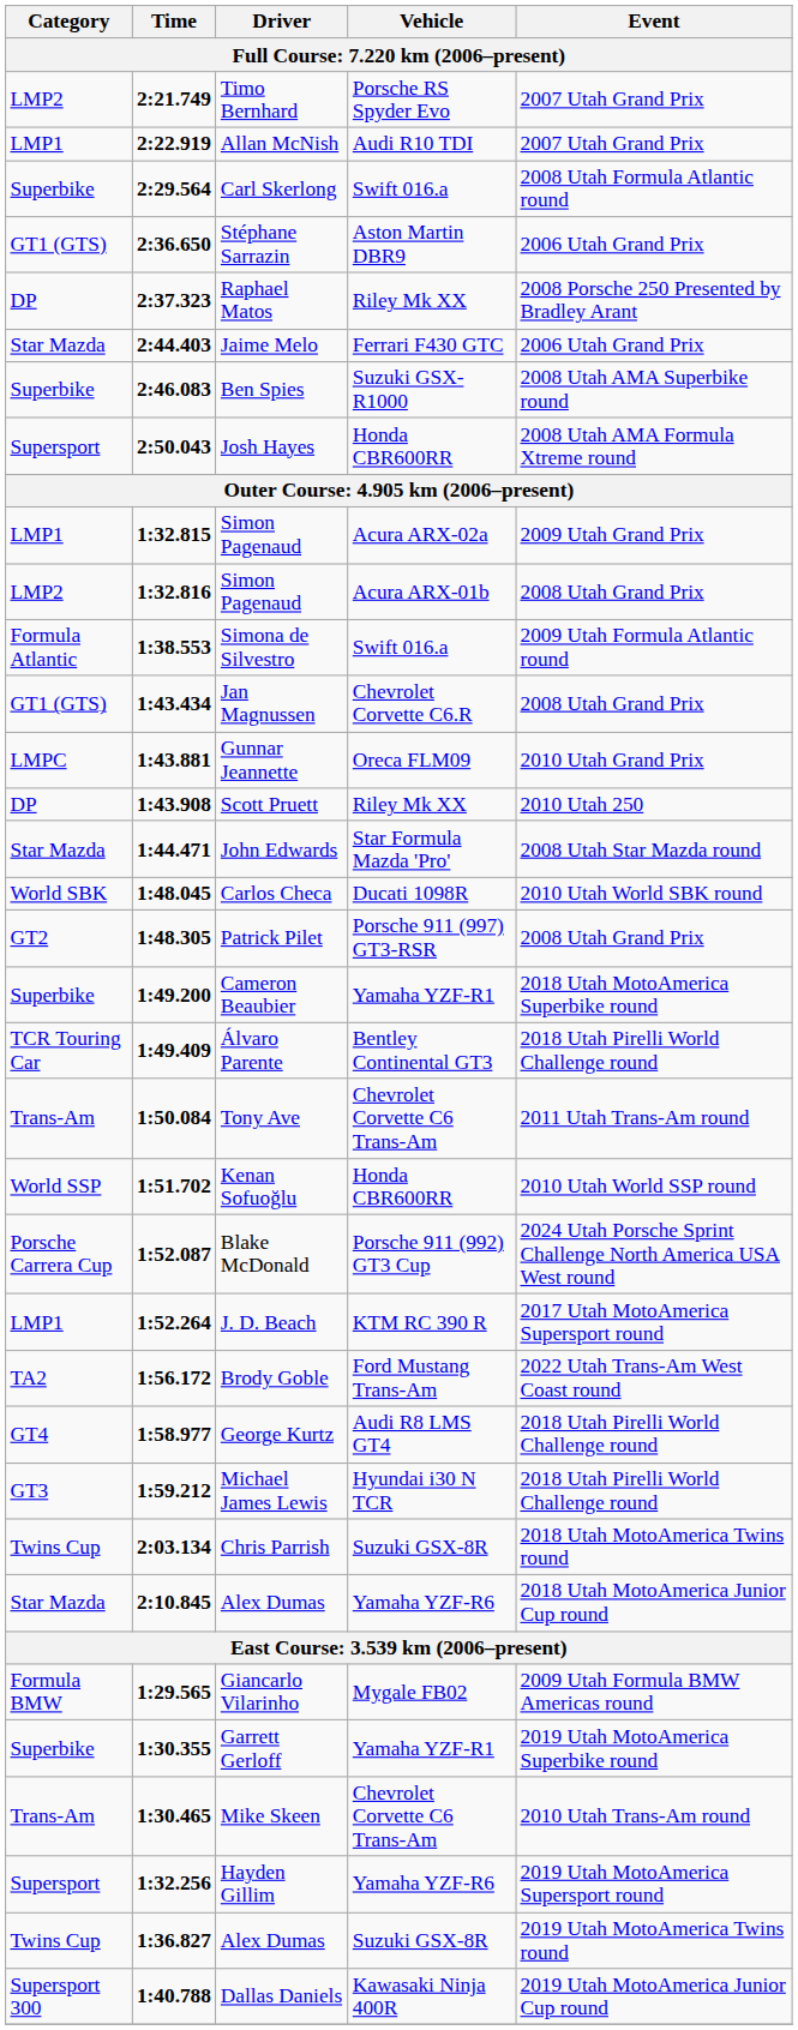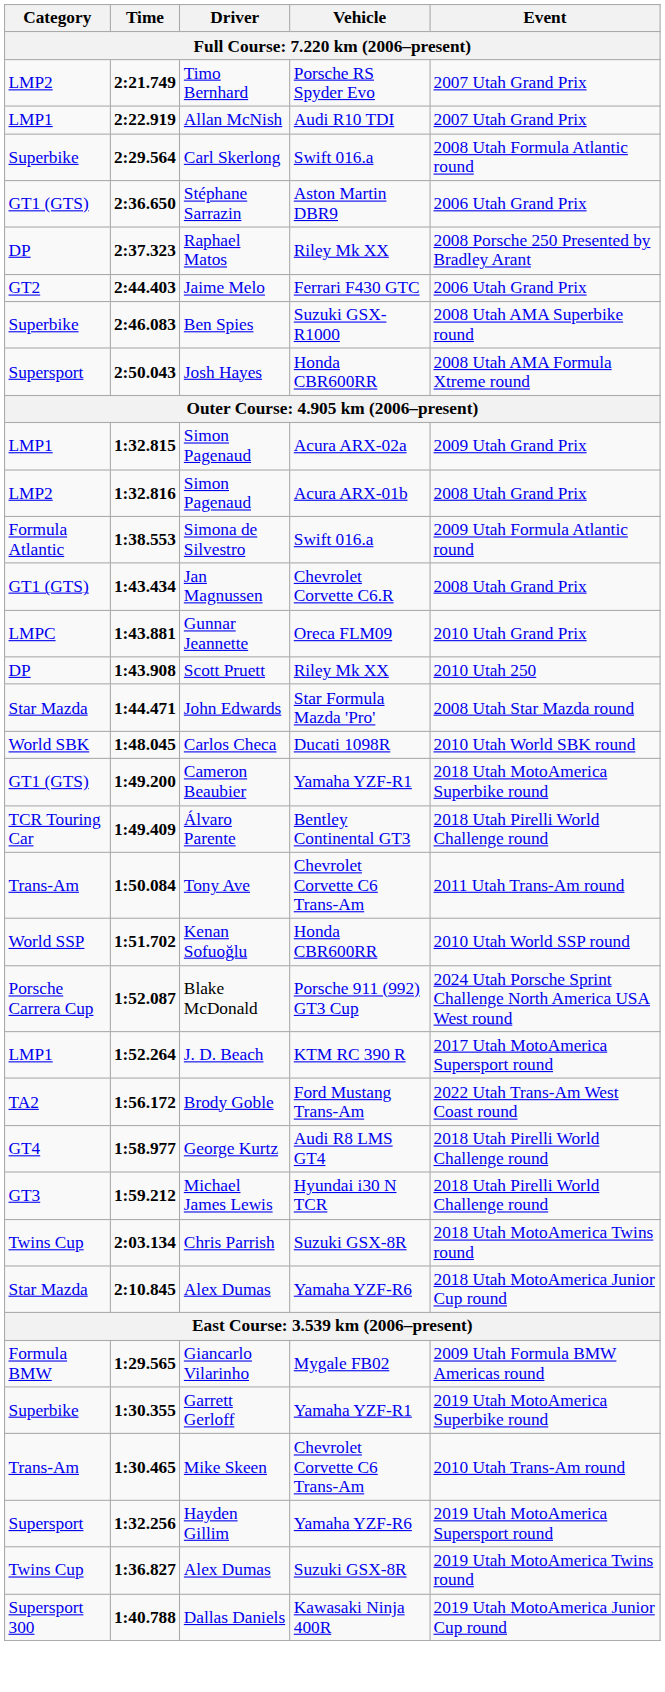 <table class="wikitable">
 <tr>
 <th>Category</th>
 <th>Time</th>
 <th>Driver</th>
 <th>Vehicle</th>
 <th>Event</th>
 </tr>
 <tr>
 <th colspan=5>Full Course: 7.220 km (2006–present)</th>
 </tr>
 <tr>
 <td><a href='#'>LMP2</a></td>
 <td><strong>2:21.749</strong></td>
 <td><a href='#'>Timo Bernhard</a></td>
 <td><a href='#'>Porsche RS Spyder Evo</a></td>
 <td><a href='#'>2007 Utah Grand Prix</a></td>
 </tr>
 <tr>
 <td><a href='#'>LMP1</a></td>
 <td><strong>2:22.919</strong></td>
 <td><a href='#'>Allan McNish</a></td>
 <td><a href='#'>Audi R10 TDI</a></td>
 <td><a href='#'>2007 Utah Grand Prix</a></td>
 </tr>
 <tr>
 <td><a href='#'>Superbike</a></td>
 <td><strong>2:29.564</strong></td>
 <td><a href='#'>Carl Skerlong</a></td>
 <td><a href='#'>Swift 016.a</a></td>
 <td><a href='#'>2008 Utah Formula Atlantic round</a></td>
 </tr>
 <tr>
 <td><a href='#'>GT1 (GTS)</a></td>
 <td><strong>2:36.650</strong></td>
 <td><a href='#'>Stéphane Sarrazin</a></td>
 <td><a href='#'>Aston Martin DBR9</a></td>
 <td><a href='#'>2006 Utah Grand Prix</a></td>
 </tr>
 <tr>
 <td><a href='#'>DP</a></td>
 <td><strong>2:37.323</strong></td>
 <td><a href='#'>Raphael Matos</a></td>
 <td><a href='#'>Riley Mk XX</a></td>
 <td><a href='#'>2008 Porsche 250 Presented by Bradley Arant</a></td>
 </tr>
 <tr>
-<td><a href='#'>Star Mazda</a></td>
+<td><a href='#'>GT2</a></td>
 <td><strong>2:44.403</strong></td>
 <td><a href='#'>Jaime Melo</a></td>
 <td><a href='#'>Ferrari F430 GTC</a></td>
 <td><a href='#'>2006 Utah Grand Prix</a></td>
 </tr>
 <tr>
 <td><a href='#'>Superbike</a></td>
 <td><strong>2:46.083</strong></td>
 <td><a href='#'>Ben Spies</a></td>
 <td><a href='#'>Suzuki GSX-R1000</a></td>
 <td><a href='#'>2008 Utah AMA Superbike round</a></td>
 </tr>
 <tr>
 <td><a href='#'>Supersport</a></td>
 <td><strong>2:50.043</strong></td>
 <td><a href='#'>Josh Hayes</a></td>
 <td><a href='#'>Honda CBR600RR</a></td>
 <td><a href='#'>2008 Utah AMA Formula Xtreme round</a></td>
 </tr>
 <tr>
 <th colspan=5>Outer Course: 4.905 km (2006–present)</th>
 </tr>
 <tr>
 <td><a href='#'>LMP1</a></td>
 <td><strong>1:32.815</strong></td>
 <td><a href='#'>Simon Pagenaud</a></td>
 <td><a href='#'>Acura ARX-02a</a></td>
 <td><a href='#'>2009 Utah Grand Prix</a></td>
 </tr>
 <tr>
 <td><a href='#'>LMP2</a></td>
 <td><strong>1:32.816</strong></td>
 <td><a href='#'>Simon Pagenaud</a></td>
 <td><a href='#'>Acura ARX-01b</a></td>
 <td><a href='#'>2008 Utah Grand Prix</a></td>
 </tr>
 <tr>
 <td><a href='#'>Formula Atlantic</a></td>
 <td><strong>1:38.553</strong></td>
 <td><a href='#'>Simona de Silvestro</a></td>
 <td><a href='#'>Swift 016.a</a></td>
 <td><a href='#'>2009 Utah Formula Atlantic round</a></td>
 </tr>
 <tr>
 <td><a href='#'>GT1 (GTS)</a></td>
 <td><strong>1:43.434</strong></td>
 <td><a href='#'>Jan Magnussen</a></td>
 <td><a href='#'>Chevrolet Corvette C6.R</a></td>
 <td><a href='#'>2008 Utah Grand Prix</a></td>
 </tr>
 <tr>
 <td><a href='#'>LMPC</a></td>
 <td><strong>1:43.881</strong></td>
 <td><a href='#'>Gunnar Jeannette</a></td>
 <td><a href='#'>Oreca FLM09</a></td>
 <td><a href='#'>2010 Utah Grand Prix</a></td>
 </tr>
 <tr>
 <td><a href='#'>DP</a></td>
 <td><strong>1:43.908</strong></td>
 <td><a href='#'>Scott Pruett</a></td>
 <td><a href='#'>Riley Mk XX</a></td>
 <td><a href='#'>2010 Utah 250</a></td>
 </tr>
 <tr>
 <td><a href='#'>Star Mazda</a></td>
 <td><strong>1:44.471</strong></td>
 <td><a href='#'>John Edwards</a></td>
 <td><a href='#'>Star Formula Mazda 'Pro'</a></td>
 <td><a href='#'>2008 Utah Star Mazda round</a></td>
 </tr>
 <tr>
 <td><a href='#'>World SBK</a></td>
 <td><strong>1:48.045</strong></td>
 <td><a href='#'>Carlos Checa</a></td>
 <td><a href='#'>Ducati 1098R</a></td>
 <td><a href='#'>2010 Utah World SBK round</a></td>
 </tr>
 <tr>
-<td><a href='#'>GT2</a></td>
-<td><strong>1:48.305</strong></td>
-<td><a href='#'>Patrick Pilet</a></td>
-<td><a href='#'>Porsche 911 (997) GT3-RSR</a></td>
-<td><a href='#'>2008 Utah Grand Prix</a></td>
-</tr>
-<tr>
-<td><a href='#'>Superbike</a></td>
+<td><a href='#'>GT1 (GTS)</a></td>
 <td><strong>1:49.200</strong></td>
 <td><a href='#'>Cameron Beaubier</a></td>
 <td><a href='#'>Yamaha YZF-R1</a></td>
 <td><a href='#'>2018 Utah MotoAmerica Superbike round</a></td>
 </tr>
 <tr>
 <td><a href='#'>TCR Touring Car</a></td>
 <td><strong>1:49.409</strong></td>
 <td><a href='#'>Álvaro Parente</a></td>
 <td><a href='#'>Bentley Continental GT3</a></td>
 <td><a href='#'>2018 Utah Pirelli World Challenge round</a></td>
 </tr>
 <tr>
 <td><a href='#'>Trans-Am</a></td>
 <td><strong>1:50.084</strong></td>
 <td><a href='#'>Tony Ave</a></td>
 <td><a href='#'>Chevrolet Corvette C6 Trans-Am</a></td>
 <td><a href='#'>2011 Utah Trans-Am round</a></td>
 </tr>
 <tr>
 <td><a href='#'>World SSP</a></td>
 <td><strong>1:51.702</strong></td>
 <td><a href='#'>Kenan Sofuoğlu</a></td>
 <td><a href='#'>Honda CBR600RR</a></td>
 <td><a href='#'>2010 Utah World SSP round</a></td>
 </tr>
 <tr>
 <td><a href='#'>Porsche Carrera Cup</a></td>
 <td><strong>1:52.087</strong></td>
 <td>Blake McDonald</td>
 <td><a href='#'>Porsche 911 (992) GT3 Cup</a></td>
 <td><a href='#'>2024 Utah Porsche Sprint Challenge North America USA West round</a></td>
 </tr>
 <tr>
 <td><a href='#'>LMP1</a></td>
 <td><strong>1:52.264</strong></td>
 <td><a href='#'>J. D. Beach</a></td>
 <td><a href='#'>KTM RC 390 R</a></td>
 <td><a href='#'>2017 Utah MotoAmerica Supersport round</a></td>
 </tr>
 <tr>
 <td><a href='#'>TA2</a></td>
 <td><strong>1:56.172</strong></td>
 <td><a href='#'>Brody Goble</a></td>
 <td><a href='#'>Ford Mustang Trans-Am</a></td>
 <td><a href='#'>2022 Utah Trans-Am West Coast round</a></td>
 </tr>
 <tr>
 <td><a href='#'>GT4</a></td>
 <td><strong>1:58.977</strong></td>
 <td><a href='#'>George Kurtz</a></td>
 <td><a href='#'>Audi R8 LMS GT4</a></td>
 <td><a href='#'>2018 Utah Pirelli World Challenge round</a></td>
 </tr>
 <tr>
 <td><a href='#'>GT3</a></td>
 <td><strong>1:59.212</strong></td>
 <td><a href='#'>Michael James Lewis</a></td>
 <td><a href='#'>Hyundai i30 N TCR</a></td>
 <td><a href='#'>2018 Utah Pirelli World Challenge round</a></td>
 </tr>
 <tr>
 <td><a href='#'>Twins Cup</a></td>
 <td><strong>2:03.134</strong></td>
 <td><a href='#'>Chris Parrish</a></td>
 <td><a href='#'>Suzuki GSX-8R</a></td>
 <td><a href='#'>2018 Utah MotoAmerica Twins round</a></td>
 </tr>
 <tr>
 <td><a href='#'>Star Mazda</a></td>
 <td><strong>2:10.845</strong></td>
 <td><a href='#'>Alex Dumas</a></td>
 <td><a href='#'>Yamaha YZF-R6</a></td>
 <td><a href='#'>2018 Utah MotoAmerica Junior Cup round</a></td>
 </tr>
 <tr>
 <th colspan=5>East Course: 3.539 km (2006–present)</th>
 </tr>
 <tr>
 <td><a href='#'>Formula BMW</a></td>
 <td><strong>1:29.565</strong></td>
 <td><a href='#'>Giancarlo Vilarinho</a></td>
 <td><a href='#'>Mygale FB02</a></td>
 <td><a href='#'>2009 Utah Formula BMW Americas round</a></td>
 </tr>
 <tr>
 <td><a href='#'>Superbike</a></td>
 <td><strong>1:30.355</strong></td>
 <td><a href='#'>Garrett Gerloff</a></td>
 <td><a href='#'>Yamaha YZF-R1</a></td>
 <td><a href='#'>2019 Utah MotoAmerica Superbike round</a></td>
 </tr>
 <tr>
 <td><a href='#'>Trans-Am</a></td>
 <td><strong>1:30.465</strong></td>
 <td><a href='#'>Mike Skeen</a></td>
 <td><a href='#'>Chevrolet Corvette C6 Trans-Am</a></td>
 <td><a href='#'>2010 Utah Trans-Am round</a></td>
 </tr>
 <tr>
 <td><a href='#'>Supersport</a></td>
 <td><strong>1:32.256</strong></td>
 <td><a href='#'>Hayden Gillim</a></td>
 <td><a href='#'>Yamaha YZF-R6</a></td>
 <td><a href='#'>2019 Utah MotoAmerica Supersport round</a></td>
 </tr>
 <tr>
 <td><a href='#'>Twins Cup</a></td>
 <td><strong>1:36.827</strong></td>
 <td><a href='#'>Alex Dumas</a></td>
 <td><a href='#'>Suzuki GSX-8R</a></td>
 <td><a href='#'>2019 Utah MotoAmerica Twins round</a></td>
 </tr>
 <tr>
 <td><a href='#'>Supersport 300</a></td>
 <td><strong>1:40.788</strong></td>
 <td><a href='#'>Dallas Daniels</a></td>
 <td><a href='#'>Kawasaki Ninja 400R</a></td>
 <td><a href='#'>2019 Utah MotoAmerica Junior Cup round</a></td>
 </tr>
 <tr>
 </tr>
 </table>
